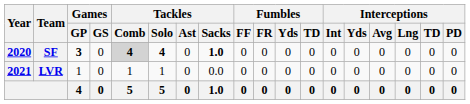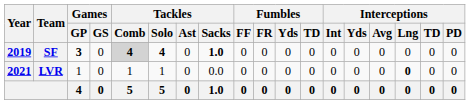 <table class="wikitable" style="text-align:center;">
 <tr>
 <th rowspan="2">Year</th>
 <th rowspan="2">Team</th>
 <th colspan="2">Games</th>
 <th colspan="4">Tackles</th>
 <th colspan="4">Fumbles</th>
 <th colspan="6">Interceptions</th>
 </tr>
 <tr>
 <th>GP</th>
 <th>GS</th>
 <th>Comb</th>
 <th>Solo</th>
 <th>Ast</th>
 <th>Sacks</th>
 <th>FF</th>
 <th>FR</th>
 <th>Yds</th>
 <th>TD</th>
 <th>Int</th>
 <th>Yds</th>
 <th>Avg</th>
 <th>Lng</th>
 <th>TD</th>
 <th>PD</th>
 </tr>
 <tr>
-<th><a href='#'>2020</a></th>
+<th><a href='#'>2019</a></th>
 <th><a href='#'>SF</a></th>
 <td><strong>3</strong></td>
 <td>0</td>
 <td style="background: lightgrey;"><strong>4</strong></td>
 <td><strong>4</strong></td>
 <td>0</td>
 <td><strong>1.0</strong></td>
 <td>0</td>
 <td>0</td>
 <td>0</td>
 <td>0</td>
 <td>0</td>
 <td>0</td>
 <td>0</td>
 <td>0</td>
 <td>0</td>
 <td>0</td>
 </tr>
 <tr>
 <th><a href='#'>2021</a></th>
 <th><a href='#'>LVR</a></th>
 <td>1</td>
 <td>0</td>
 <td>1</td>
 <td>1</td>
 <td>0</td>
 <td>0.0</td>
 <td>0</td>
 <td>0</td>
 <td>0</td>
 <td>0</td>
 <td>0</td>
 <td>0</td>
 <td>0</td>
-<td>0</td>
+<td><strong>0</strong></td>
 <td>0</td>
 <td>0</td>
 </tr>
 <tr>
 <th colspan="2"></th>
 <th>4</th>
 <th>0</th>
 <th>5</th>
 <th>5</th>
 <th>0</th>
 <th>1.0</th>
 <th>0</th>
 <th>0</th>
 <th>0</th>
 <th>0</th>
 <th>0</th>
 <th>0</th>
 <th>0</th>
 <th>0</th>
 <th>0</th>
 <th>0</th>
 </tr>
 </table>
